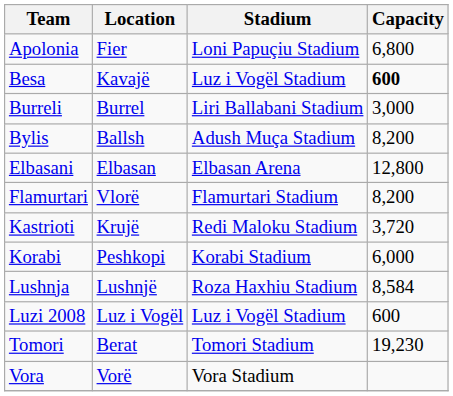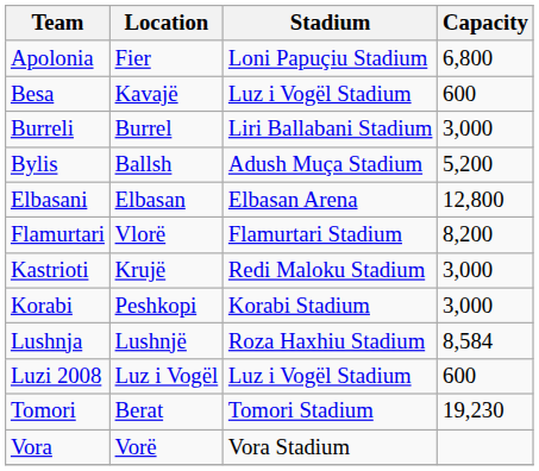 <table class="wikitable sortable">
 <tr>
 <th>Team</th>
 <th>Location</th>
 <th>Stadium</th>
 <th>Capacity</th>
 </tr>
 <tr>
 <td><a href='#'>Apolonia</a></td>
 <td><a href='#'>Fier</a></td>
 <td><a href='#'>Loni Papuçiu Stadium</a></td>
 <td>6,800</td>
 </tr>
 <tr>
 <td><a href='#'>Besa</a></td>
 <td><a href='#'>Kavajë</a></td>
 <td><a href='#'>Luz i Vogël Stadium</a></td>
-<td><strong>600</strong></td>
+<td>600</td>
 </tr>
 <tr>
 <td><a href='#'>Burreli</a></td>
 <td><a href='#'>Burrel</a></td>
 <td><a href='#'>Liri Ballabani Stadium</a></td>
 <td>3,000</td>
 </tr>
 <tr>
 <td><a href='#'>Bylis</a></td>
 <td><a href='#'>Ballsh</a></td>
 <td><a href='#'>Adush Muça Stadium</a></td>
-<td>8,200</td>
+<td>5,200</td>
 </tr>
 <tr>
 <td><a href='#'>Elbasani</a></td>
 <td><a href='#'>Elbasan</a></td>
 <td><a href='#'>Elbasan Arena</a></td>
 <td>12,800</td>
 </tr>
 <tr>
 <td><a href='#'>Flamurtari</a></td>
 <td><a href='#'>Vlorë</a></td>
 <td><a href='#'>Flamurtari Stadium</a></td>
 <td>8,200</td>
 </tr>
 <tr>
 <td><a href='#'>Kastrioti</a></td>
 <td><a href='#'>Krujë</a></td>
 <td><a href='#'>Redi Maloku Stadium</a></td>
-<td>3,720</td>
+<td>3,000</td>
 </tr>
 <tr>
 <td><a href='#'>Korabi</a></td>
 <td><a href='#'>Peshkopi</a></td>
 <td><a href='#'>Korabi Stadium</a></td>
-<td>6,000</td>
+<td>3,000</td>
 </tr>
 <tr>
 <td><a href='#'>Lushnja</a></td>
 <td><a href='#'>Lushnjë</a></td>
 <td><a href='#'>Roza Haxhiu Stadium</a></td>
 <td>8,584</td>
 </tr>
 <tr>
 <td><a href='#'>Luzi 2008</a></td>
 <td><a href='#'>Luz i Vogël</a></td>
 <td><a href='#'>Luz i Vogël Stadium</a></td>
 <td>600</td>
 </tr>
 <tr>
 <td><a href='#'>Tomori</a></td>
 <td><a href='#'>Berat</a></td>
 <td><a href='#'>Tomori Stadium</a></td>
 <td>19,230</td>
 </tr>
 <tr>
 <td><a href='#'>Vora</a></td>
 <td><a href='#'>Vorë</a></td>
 <td>Vora Stadium</td>
 <td></td>
 </tr>
 <tr>
 </tr>
 </table>
